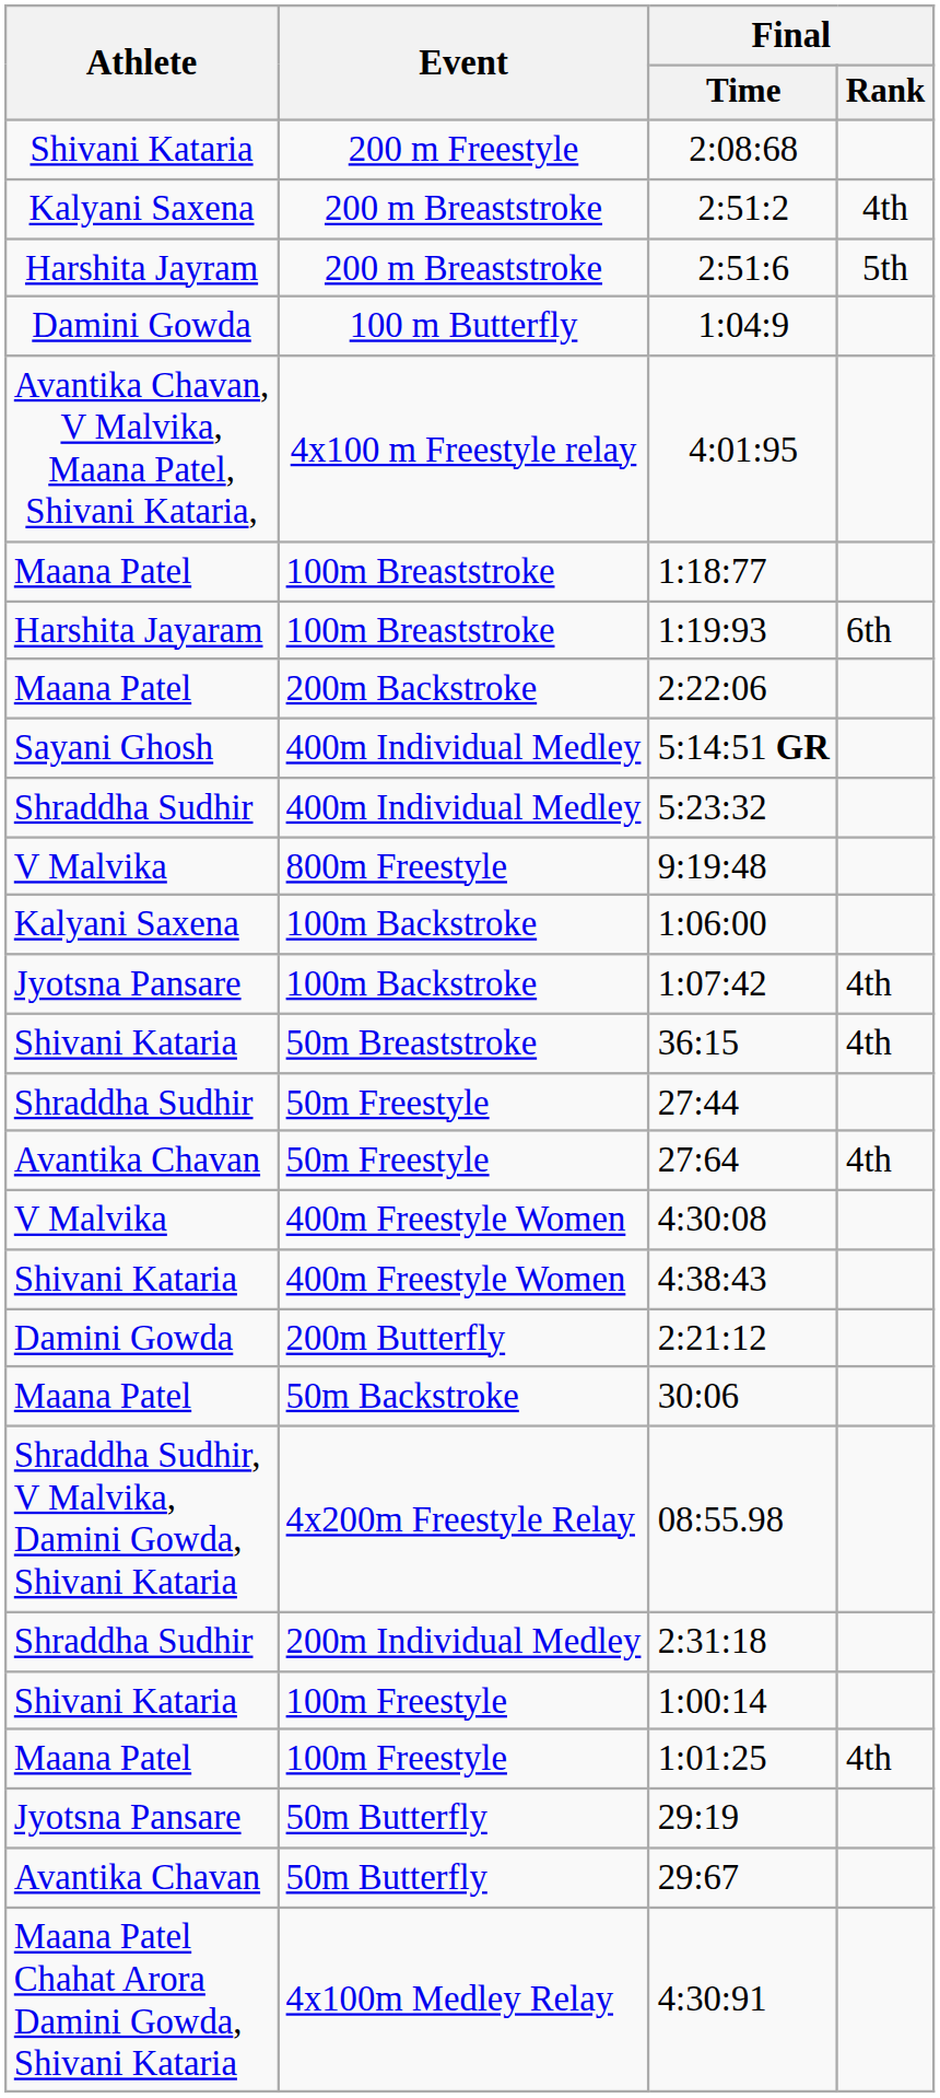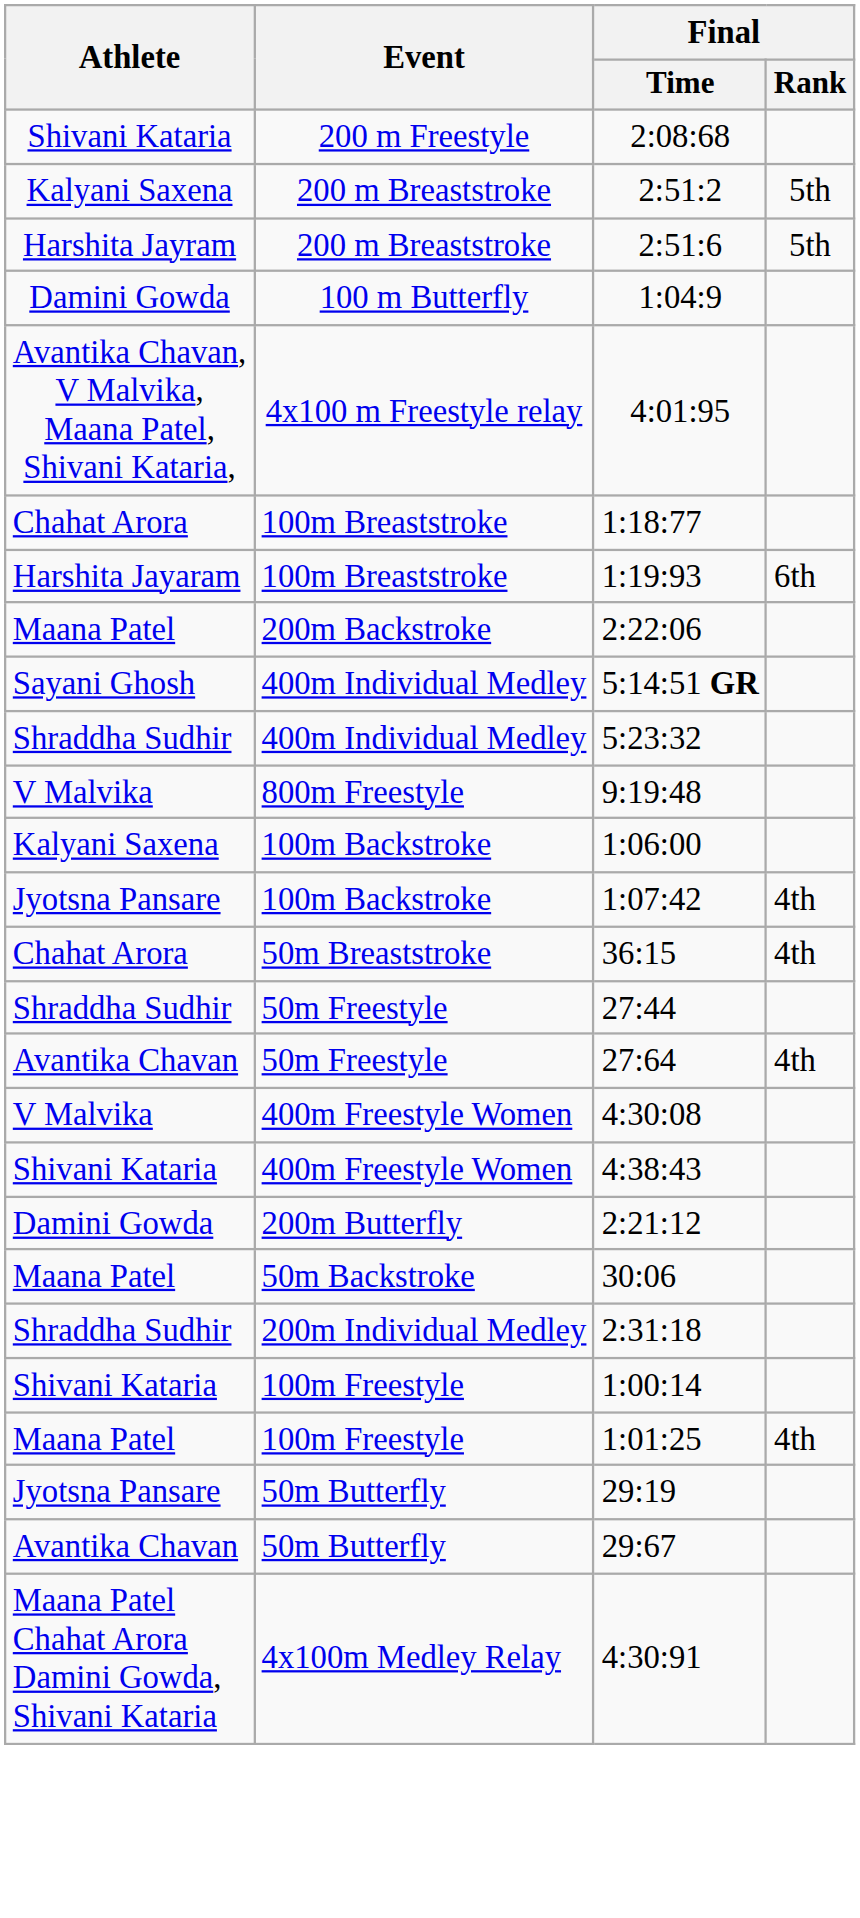 <table class=wikitable style=font-size:90% style="text-align:center;">
 <tr align=center>
 <th rowspan=2>Athlete</th>
 <th rowspan=2>Event</th>
 <th colspan=2>Final</th>
 </tr>
 <tr style=font-size:95%>
 <th>Time</th>
 <th>Rank</th>
 </tr>
 <tr align=center>
 <td><a href='#'>Shivani Kataria</a></td>
 <td><a href='#'>200 m Freestyle</a></td>
 <td>2:08:68</td>
 <td></td>
 </tr>
 <tr align=center>
 <td><a href='#'>Kalyani Saxena</a></td>
 <td><a href='#'>200 m Breaststroke</a></td>
 <td>2:51:2</td>
-<td>4th</td>
+<td>5th</td>
 </tr>
 <tr align=center>
 <td><a href='#'>Harshita Jayram</a></td>
 <td><a href='#'>200 m Breaststroke</a></td>
 <td>2:51:6</td>
 <td>5th</td>
 </tr>
 <tr align=center>
 <td><a href='#'>Damini Gowda</a></td>
 <td><a href='#'>100 m Butterfly</a></td>
 <td>1:04:9</td>
 <td></td>
 </tr>
 <tr align=center>
 <td><a href='#'>Avantika Chavan</a>,<br> <a href='#'>V Malvika</a>,<br><a href='#'>Maana Patel</a>,<br><a href='#'>Shivani Kataria</a>,<br></td>
 <td><a href='#'>4x100 m Freestyle relay</a></td>
 <td>4:01:95</td>
 <td></td>
 </tr>
 <tr>
-<td><a href='#'>Maana Patel</a></td>
+<td><a href='#'>Chahat Arora</a></td>
 <td><a href='#'>100m Breaststroke</a></td>
 <td>1:18:77</td>
 <td></td>
 </tr>
 <tr>
 <td><a href='#'>Harshita Jayaram</a></td>
 <td><a href='#'>100m Breaststroke</a></td>
 <td>1:19:93</td>
 <td>6th</td>
 </tr>
 <tr>
 <td><a href='#'>Maana Patel</a></td>
 <td><a href='#'>200m Backstroke</a></td>
 <td>2:22:06</td>
 <td></td>
 </tr>
 <tr>
 <td><a href='#'>Sayani Ghosh</a></td>
 <td><a href='#'>400m Individual Medley</a></td>
 <td>5:14:51 <strong>GR</strong></td>
 <td></td>
 </tr>
 <tr>
 <td><a href='#'>Shraddha Sudhir</a></td>
 <td><a href='#'>400m Individual Medley</a></td>
 <td>5:23:32</td>
 <td></td>
 </tr>
 <tr>
 <td><a href='#'>V Malvika</a></td>
 <td><a href='#'>800m Freestyle</a></td>
 <td>9:19:48</td>
 <td></td>
 </tr>
 <tr>
 <td><a href='#'>Kalyani Saxena</a></td>
 <td><a href='#'>100m Backstroke</a></td>
 <td>1:06:00</td>
 <td></td>
 </tr>
 <tr>
 <td><a href='#'>Jyotsna Pansare</a></td>
 <td><a href='#'>100m Backstroke</a></td>
 <td>1:07:42</td>
 <td>4th</td>
 </tr>
 <tr>
-<td><a href='#'>Shivani Kataria</a></td>
+<td><a href='#'>Chahat Arora</a></td>
 <td><a href='#'>50m Breaststroke</a></td>
 <td>36:15</td>
 <td>4th</td>
 </tr>
 <tr>
 <td><a href='#'>Shraddha Sudhir</a></td>
 <td><a href='#'>50m Freestyle</a></td>
 <td>27:44</td>
 <td></td>
 </tr>
 <tr>
 <td><a href='#'>Avantika Chavan</a></td>
 <td><a href='#'>50m Freestyle</a></td>
 <td>27:64</td>
 <td>4th</td>
 </tr>
 <tr>
 <td><a href='#'>V Malvika</a></td>
 <td><a href='#'>400m Freestyle Women</a></td>
 <td>4:30:08</td>
 <td></td>
 </tr>
 <tr>
 <td><a href='#'>Shivani Kataria</a></td>
 <td><a href='#'>400m Freestyle Women</a></td>
 <td>4:38:43</td>
 <td></td>
 </tr>
 <tr>
 <td><a href='#'>Damini Gowda</a></td>
 <td><a href='#'>200m Butterfly</a></td>
 <td>2:21:12</td>
 <td></td>
 </tr>
 <tr>
 <td><a href='#'>Maana Patel</a></td>
 <td><a href='#'>50m Backstroke</a></td>
 <td>30:06</td>
 <td></td>
 </tr>
 <tr>
-<td><a href='#'>Shraddha Sudhir</a>,<br><a href='#'>V Malvika</a>,<br><a href='#'>Damini Gowda</a>,<br><a href='#'>Shivani Kataria</a></td>
-<td><a href='#'>4x200m Freestyle Relay</a></td>
-<td>08:55.98</td>
-<td></td>
-</tr>
-<tr>
 <td><a href='#'>Shraddha Sudhir</a></td>
 <td><a href='#'>200m Individual Medley</a></td>
 <td>2:31:18</td>
 <td></td>
 </tr>
 <tr>
 <td><a href='#'>Shivani Kataria</a></td>
 <td><a href='#'>100m Freestyle</a></td>
 <td>1:00:14</td>
 <td></td>
 </tr>
 <tr>
 <td><a href='#'>Maana Patel</a></td>
 <td><a href='#'>100m Freestyle</a></td>
 <td>1:01:25</td>
 <td>4th</td>
 </tr>
 <tr>
 <td><a href='#'>Jyotsna Pansare</a></td>
 <td><a href='#'>50m Butterfly</a></td>
 <td>29:19</td>
 <td></td>
 </tr>
 <tr>
 <td><a href='#'>Avantika Chavan</a></td>
 <td><a href='#'>50m Butterfly</a></td>
 <td>29:67</td>
 <td></td>
 </tr>
 <tr>
 <td><a href='#'>Maana Patel</a><br><a href='#'>Chahat Arora</a><br><a href='#'>Damini Gowda</a>,<br><a href='#'>Shivani Kataria</a></td>
 <td><a href='#'>4x100m Medley Relay</a></td>
 <td>4:30:91</td>
 <td></td>
 </tr>
 </table>
